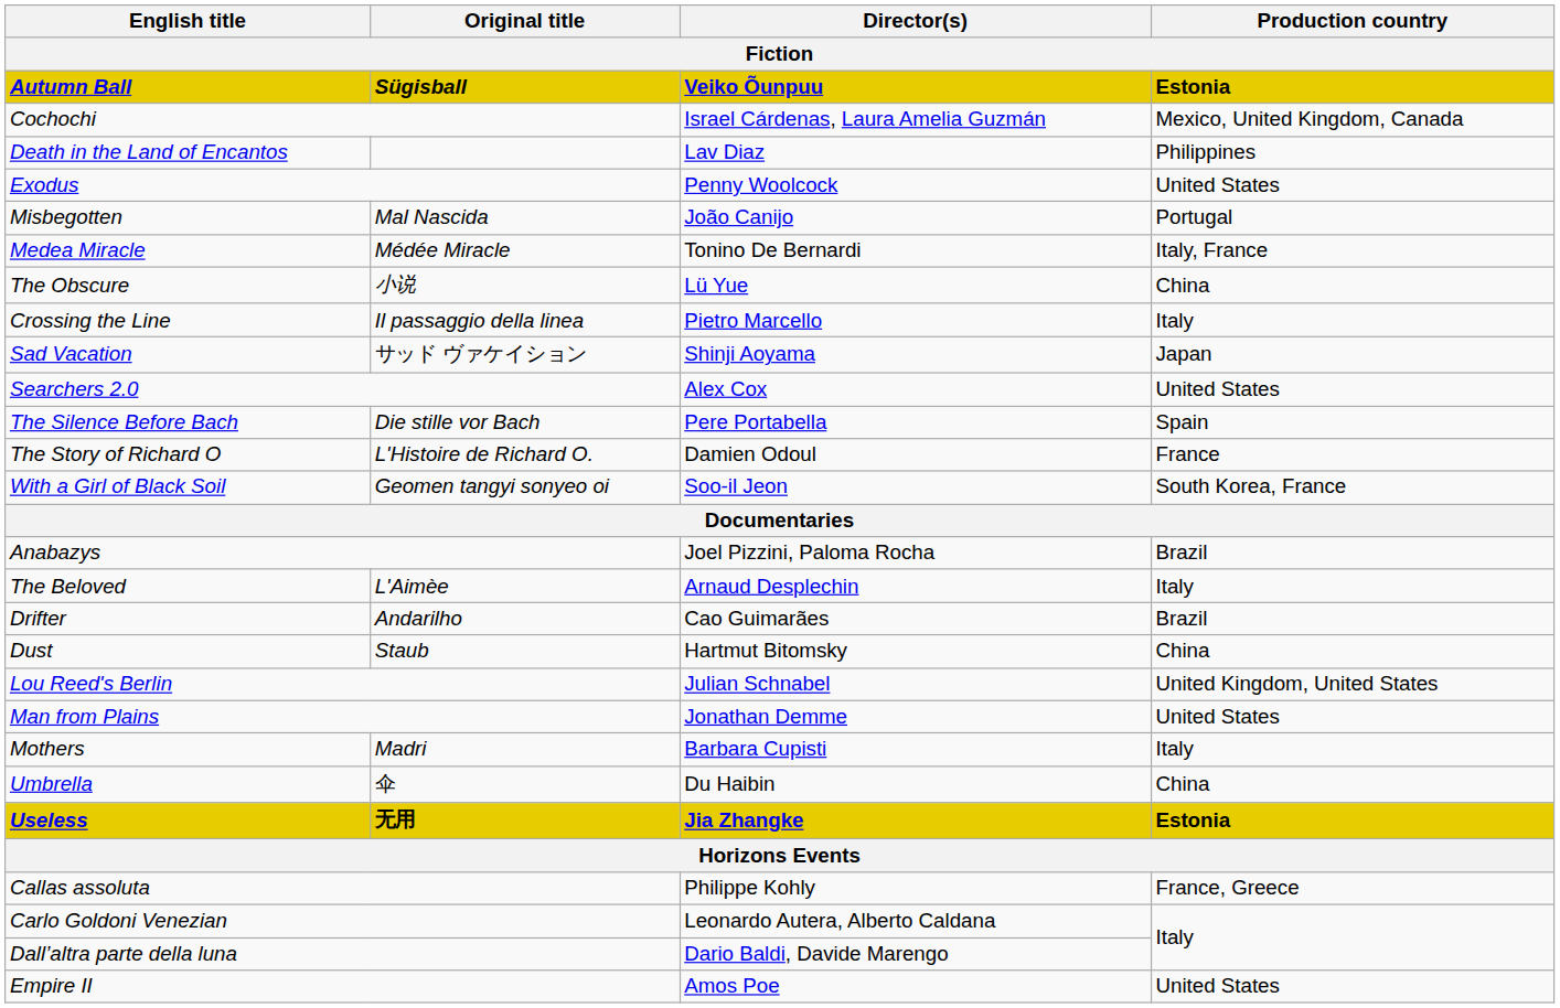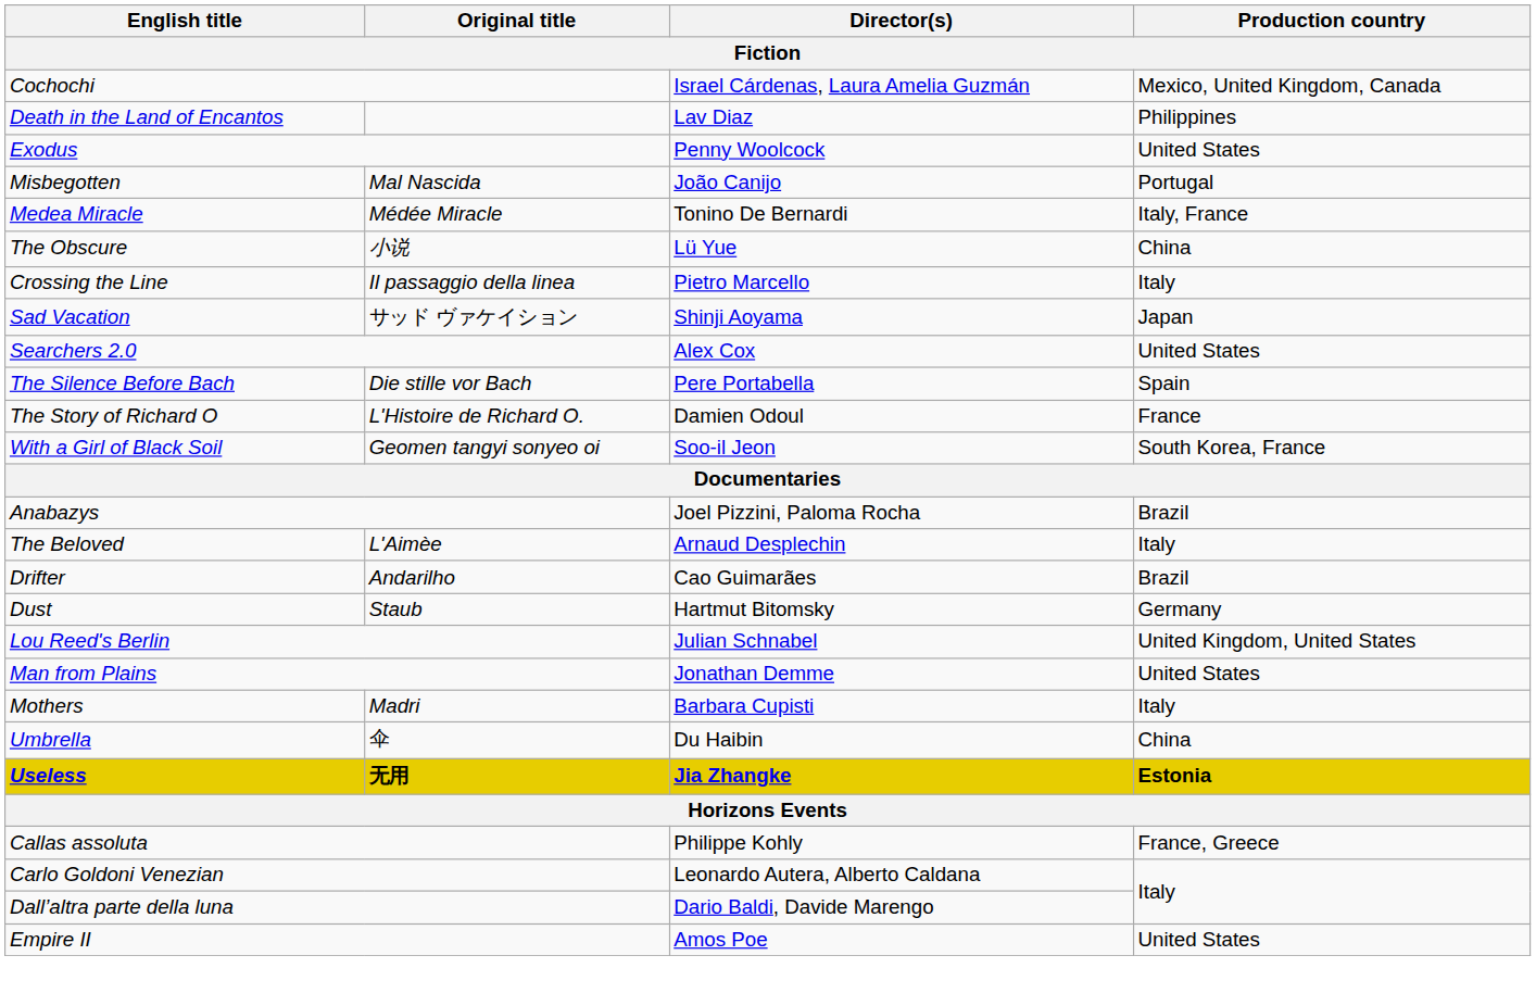 <table class="wikitable" style="width:95%; margin-bottom:0px">
 <tr>
 <th>English title</th>
 <th>Original title</th>
 <th>Director(s)</th>
 <th>Production country</th>
 </tr>
 <tr>
 <th colspan=4>Fiction</th>
-</tr>
-<tr style="background:#E7CD00;">
-<td><strong><em><a href='#'>Autumn Ball</a></em></strong></td>
-<td><strong><em>Sügisball</em></strong></td>
-<td data-sort-value="Ounpuu"><strong><a href='#'>Veiko Õunpuu</a></strong></td>
-<td><strong>Estonia</strong></td>
 </tr>
 <tr>
 <td colspan="2"><em>Cochochi</em></td>
 <td data-sort-value="Cardenas"><a href='#'>Israel Cárdenas</a>, <a href='#'>Laura Amelia Guzmán</a></td>
 <td>Mexico, United Kingdom, Canada</td>
 </tr>
 <tr>
 <td><em><a href='#'>Death in the Land of Encantos</a></em></td>
 <td><em></em></td>
 <td data-sort-value="Diaz"><a href='#'>Lav Diaz</a></td>
 <td>Philippines</td>
 </tr>
 <tr>
 <td colspan=2><em><a href='#'>Exodus</a></em></td>
 <td data-sort-value="Woolcock"><a href='#'>Penny Woolcock</a></td>
 <td>United States</td>
 </tr>
 <tr>
 <td><em>Misbegotten</em></td>
 <td><em>Mal Nascida</em></td>
 <td data-sort-value="Canijo"><a href='#'>João Canijo</a></td>
 <td>Portugal</td>
 </tr>
 <tr>
 <td><em><a href='#'>Medea Miracle</a></em></td>
 <td><em>Médée Miracle</em></td>
 <td data-sort-value="De Bernardi">Tonino De Bernardi</td>
 <td>Italy, France</td>
 </tr>
 <tr>
 <td data-sort-value="Obscure"><em>The Obscure</em></td>
 <td><em>小说</em></td>
 <td><a href='#'>Lü Yue</a></td>
 <td>China</td>
 </tr>
 <tr>
 <td><em>Crossing the Line</em></td>
 <td data-sort-value="Passaggio"><em>Il passaggio della linea</em></td>
 <td data-sort-value="Marcello"><a href='#'>Pietro Marcello</a></td>
 <td>Italy</td>
 </tr>
 <tr>
 <td><em><a href='#'>Sad Vacation</a></em></td>
 <td>サッド ヴァケイション</td>
 <td data-sort-value="Aoyama"><a href='#'>Shinji Aoyama</a></td>
 <td>Japan</td>
 </tr>
 <tr>
 <td colspan=2><em><a href='#'>Searchers 2.0</a></em></td>
 <td data-sort-value="Cox"><a href='#'>Alex Cox</a></td>
 <td>United States</td>
 </tr>
 <tr>
 <td data-sort-value="Silence"><em><a href='#'>The Silence Before Bach</a></em></td>
 <td data-sort-value="Stille"><em>Die stille vor Bach</em></td>
 <td data-sort-value="Portabella"><a href='#'>Pere Portabella</a></td>
 <td>Spain</td>
 </tr>
 <tr>
 <td data-sort-value="Story"><em>The Story of Richard O</em></td>
 <td data-sort-value="Histoire"><em>L'Histoire de Richard O.</em></td>
 <td data-sort-value="Odoul">Damien Odoul</td>
 <td>France</td>
 </tr>
 <tr>
 <td><em><a href='#'>With a Girl of Black Soil</a></em></td>
 <td><em>Geomen tangyi sonyeo oi</em></td>
 <td data-sort-value="Jeon"><a href='#'>Soo-il Jeon</a></td>
 <td>South Korea, France</td>
 </tr>
 <tr>
 <th colspan="4">Documentaries</th>
 </tr>
 <tr>
 <td colspan="2"><em>Anabazys</em></td>
 <td>Joel Pizzini, Paloma Rocha</td>
 <td>Brazil</td>
 </tr>
 <tr>
 <td><em>The Beloved</em></td>
 <td><em>L'Aimèe</em></td>
 <td><a href='#'>Arnaud Desplechin</a></td>
 <td>Italy</td>
 </tr>
 <tr>
 <td><em>Drifter</em></td>
 <td><em>Andarilho</em></td>
 <td>Cao Guimarães</td>
 <td>Brazil</td>
 </tr>
 <tr>
 <td><em>Dust</em></td>
 <td><em>Staub</em></td>
 <td>Hartmut Bitomsky</td>
-<td>China</td>
+<td>Germany</td>
 </tr>
 <tr>
 <td colspan="2"><em><a href='#'>Lou Reed's Berlin</a></em></td>
 <td><a href='#'>Julian Schnabel</a></td>
 <td>United Kingdom, United States</td>
 </tr>
 <tr>
 <td colspan="2"><em><a href='#'>Man from Plains</a></em></td>
 <td><a href='#'>Jonathan Demme</a></td>
 <td>United States</td>
 </tr>
 <tr>
 <td><em>Mothers</em></td>
 <td><em>Madri</em></td>
 <td><a href='#'>Barbara Cupisti</a></td>
 <td>Italy</td>
 </tr>
 <tr>
 <td><em><a href='#'>Umbrella</a></em></td>
 <td>伞</td>
 <td>Du Haibin</td>
 <td>China</td>
 </tr>
 <tr style="background:#E7CD00;">
 <td><em><a href='#'><strong>Useless</strong></a></em></td>
 <td><strong>无用</strong></td>
 <td><strong><a href='#'>Jia Zhangke</a></strong></td>
 <td><strong>Estonia</strong></td>
 </tr>
 <tr>
 <th colspan="4">Horizons Events</th>
 </tr>
 <tr>
 <td colspan="2"><em>Callas assoluta</em></td>
 <td>Philippe Kohly</td>
 <td>France, Greece</td>
 </tr>
 <tr>
 <td colspan="2"><em>Carlo Goldoni Venezian</em></td>
 <td>Leonardo Autera, Alberto Caldana</td>
 <td rowspan="2">Italy</td>
 </tr>
 <tr>
 <td colspan="2"><em>Dall’altra parte della luna</em></td>
 <td><a href='#'>Dario Baldi</a>, Davide Marengo</td>
 </tr>
 <tr>
 <td colspan="2"><em>Empire II</em></td>
 <td><a href='#'>Amos Poe</a></td>
 <td>United States</td>
 </tr>
 </table>
